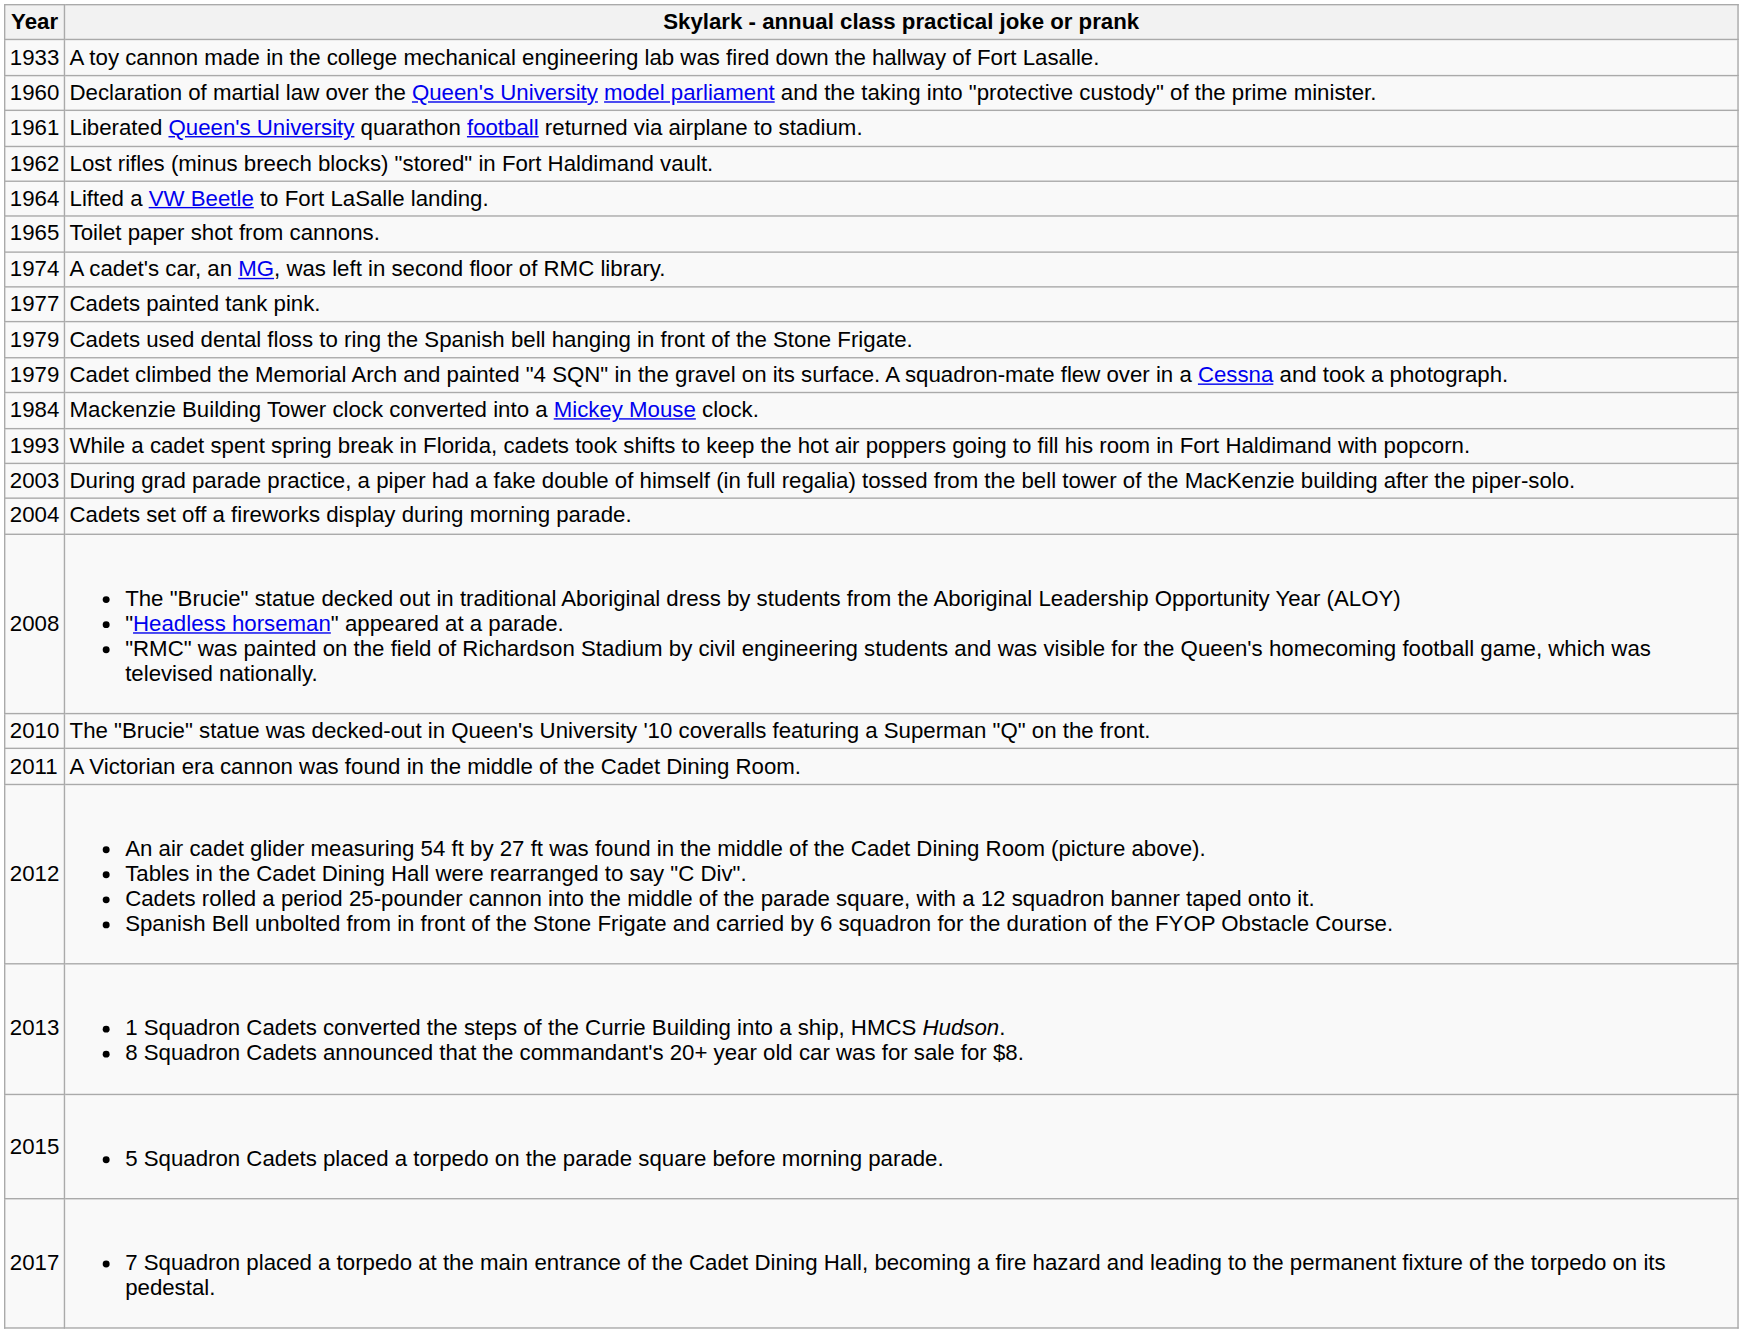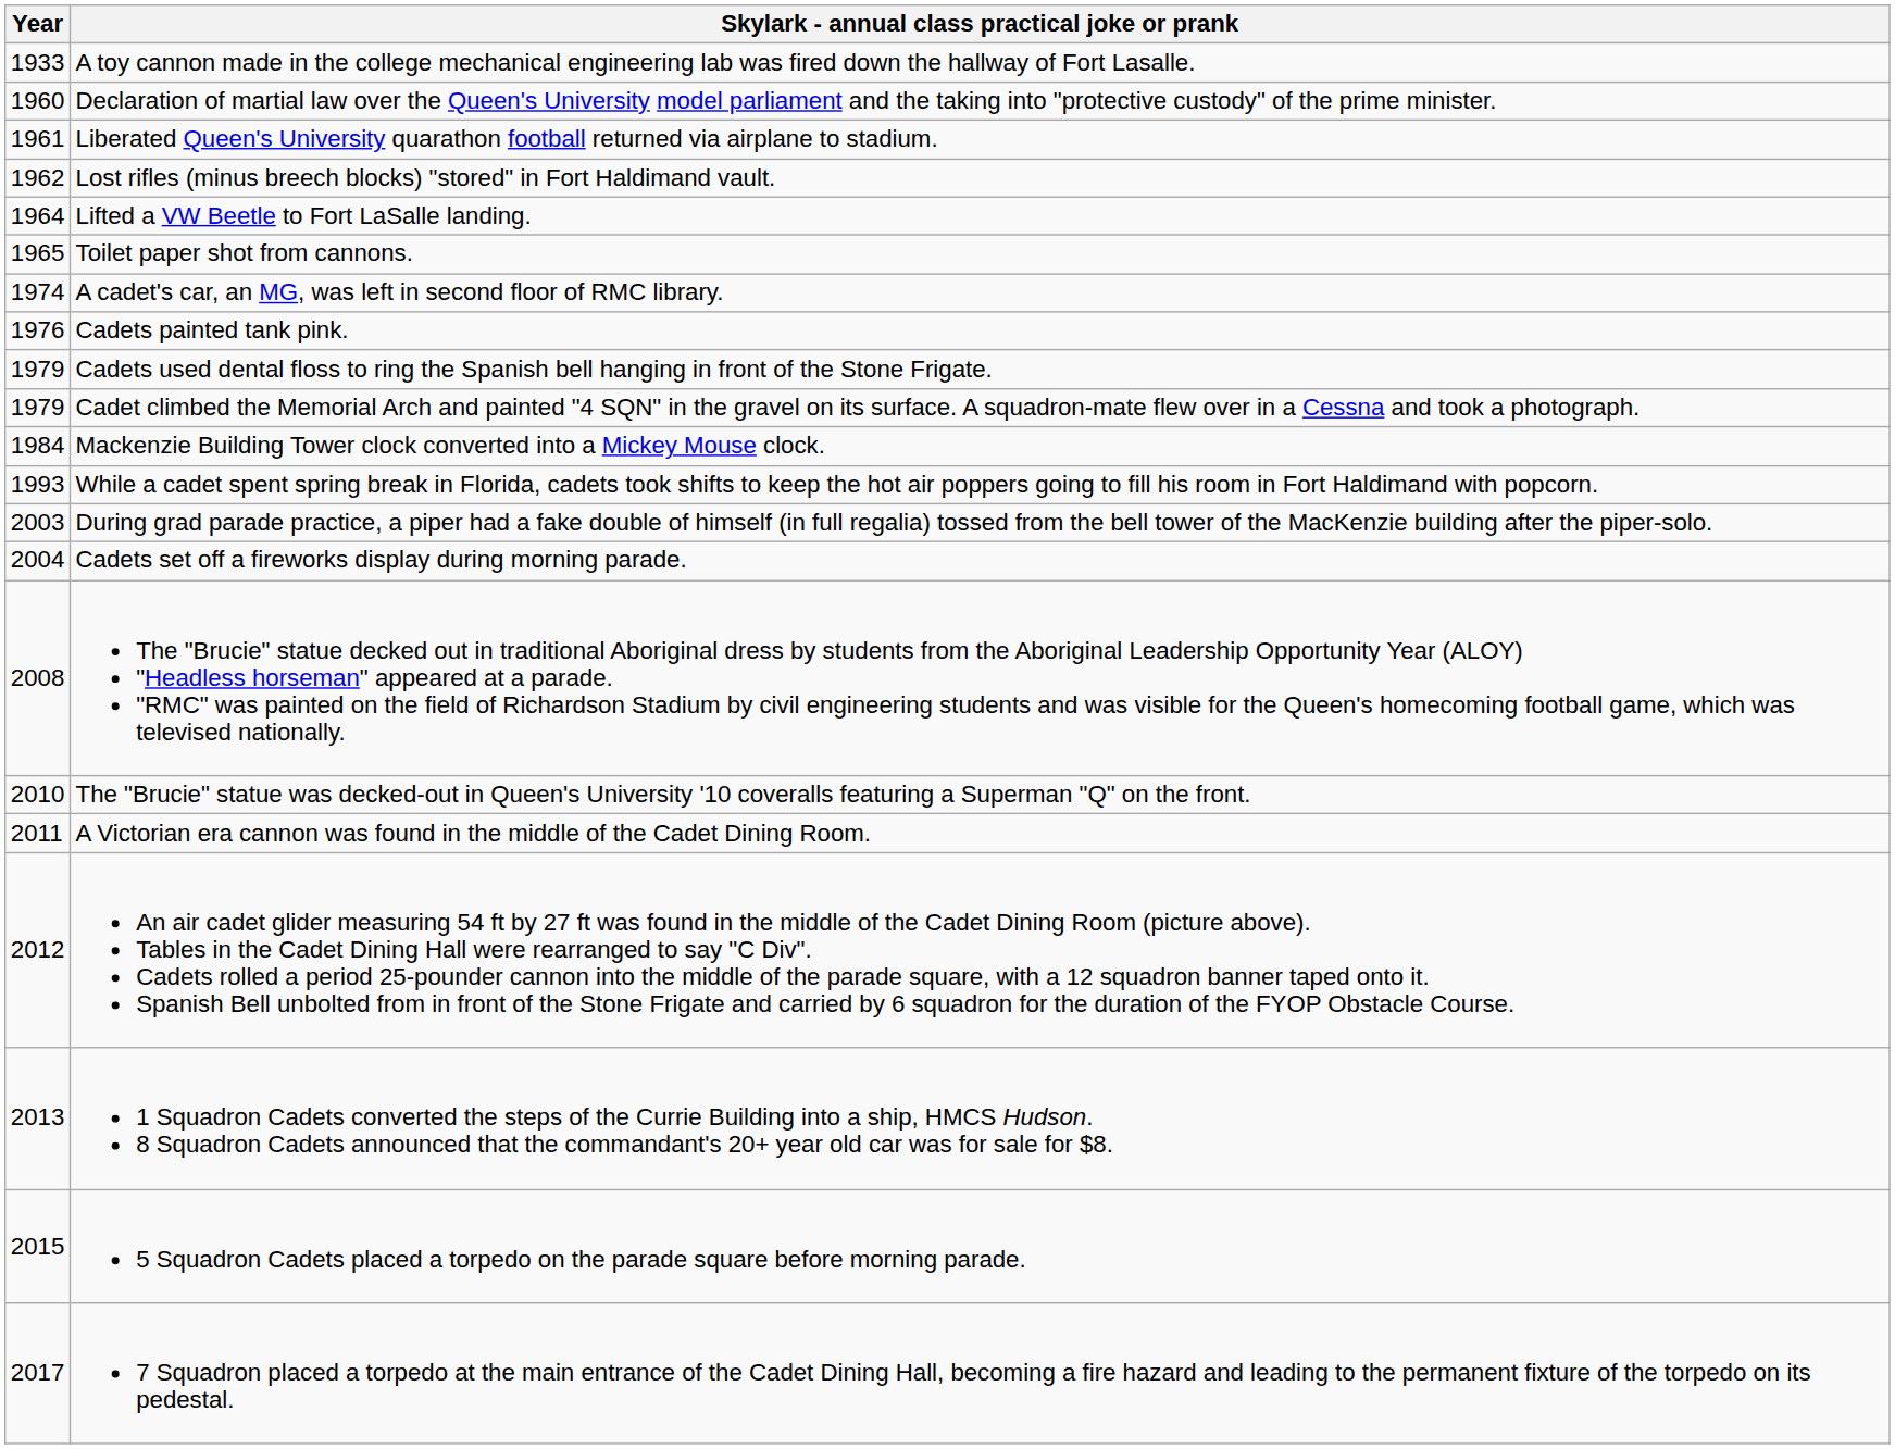 <table class="wikitable sortable sticky-header"">
 <tr>
 <th>Year</th>
 <th>Skylark - annual class practical joke or prank</th>
 </tr>
 <tr>
 <td>1933</td>
 <td>A toy cannon made in the college mechanical engineering lab was fired down the hallway of Fort Lasalle.</td>
 </tr>
 <tr>
 <td>1960</td>
 <td>Declaration of martial law over the <a href='#'>Queen's University</a> <a href='#'>model parliament</a> and the taking into "protective custody" of the prime minister.</td>
 </tr>
 <tr>
 <td>1961</td>
 <td>Liberated <a href='#'>Queen's University</a> quarathon <a href='#'>football</a> returned via airplane to stadium.</td>
 </tr>
 <tr>
 <td>1962</td>
 <td>Lost rifles (minus breech blocks) "stored" in Fort Haldimand vault.</td>
 </tr>
 <tr>
 <td>1964</td>
 <td>Lifted a <a href='#'>VW Beetle</a> to Fort LaSalle landing.</td>
 </tr>
 <tr>
 <td>1965</td>
 <td>Toilet paper shot from cannons.</td>
 </tr>
 <tr>
 <td>1974</td>
 <td>A cadet's car, an <a href='#'>MG</a>, was left in second floor of RMC library.</td>
 </tr>
 <tr>
-<td>1977</td>
+<td>1976</td>
 <td>Cadets painted tank pink.</td>
 </tr>
 <tr>
 <td>1979</td>
 <td>Cadets used dental floss to ring the Spanish bell hanging in front of the Stone Frigate.</td>
 </tr>
 <tr>
 <td>1979</td>
 <td>Cadet climbed the Memorial Arch and painted "4 SQN" in the gravel on its surface. A squadron-mate flew over in a <a href='#'>Cessna</a> and took a photograph.</td>
 </tr>
 <tr>
 <td>1984</td>
 <td>Mackenzie Building Tower clock converted into a <a href='#'>Mickey Mouse</a> clock.</td>
 </tr>
 <tr>
 <td>1993</td>
 <td>While a cadet spent spring break in Florida, cadets took shifts to keep the hot air poppers going to fill his room in Fort Haldimand with popcorn.</td>
 </tr>
 <tr>
 <td>2003</td>
 <td>During grad parade practice, a piper had a fake double of himself (in full regalia) tossed from the bell tower of the MacKenzie building after the piper-solo.</td>
 </tr>
 <tr>
 <td>2004</td>
 <td>Cadets set off a fireworks display during morning parade.</td>
 </tr>
 <tr>
 <td>2008</td>
 <td><br><ul><li>The "Brucie" statue decked out in traditional Aboriginal dress by students from the Aboriginal Leadership Opportunity Year (ALOY)</li><li>"<a href='#'>Headless horseman</a>" appeared at a parade.</li><li>"RMC" was painted on the field of Richardson Stadium by civil engineering students and was visible for the Queen's homecoming football game, which was televised nationally.</li></ul></td>
 </tr>
 <tr>
 <td>2010</td>
 <td>The "Brucie" statue was decked-out in Queen's University '10 coveralls featuring a Superman "Q" on the front.</td>
 </tr>
 <tr>
 <td>2011</td>
 <td>A Victorian era cannon was found in the middle of the Cadet Dining Room.</td>
 </tr>
 <tr>
 <td>2012</td>
 <td><br><ul><li>An air cadet glider measuring 54 ft by 27 ft was found in the middle of the Cadet Dining Room (picture above).</li><li>Tables in the Cadet Dining Hall were rearranged to say "C Div".</li><li>Cadets rolled a period 25-pounder cannon into the middle of the parade square, with a 12 squadron banner taped onto it.</li><li>Spanish Bell unbolted from in front of the Stone Frigate and carried by 6 squadron for the duration of the FYOP Obstacle Course.</li></ul></td>
 </tr>
 <tr>
 <td>2013</td>
 <td><br><ul><li>1 Squadron Cadets converted the steps of the Currie Building into a ship, HMCS <em>Hudson</em>.</li><li>8 Squadron Cadets announced that the commandant's 20+ year old car was for sale for $8.</li></ul></td>
 </tr>
 <tr>
 <td>2015</td>
 <td><br><ul><li>5 Squadron Cadets placed a torpedo on the parade square before morning parade.</li></ul></td>
 </tr>
 <tr>
 <td>2017</td>
 <td><br><ul><li>7 Squadron placed a torpedo at the main entrance of the Cadet Dining Hall, becoming a fire hazard and leading to the permanent fixture of the torpedo on its pedestal.</li></ul></td>
 </tr>
 </table>
